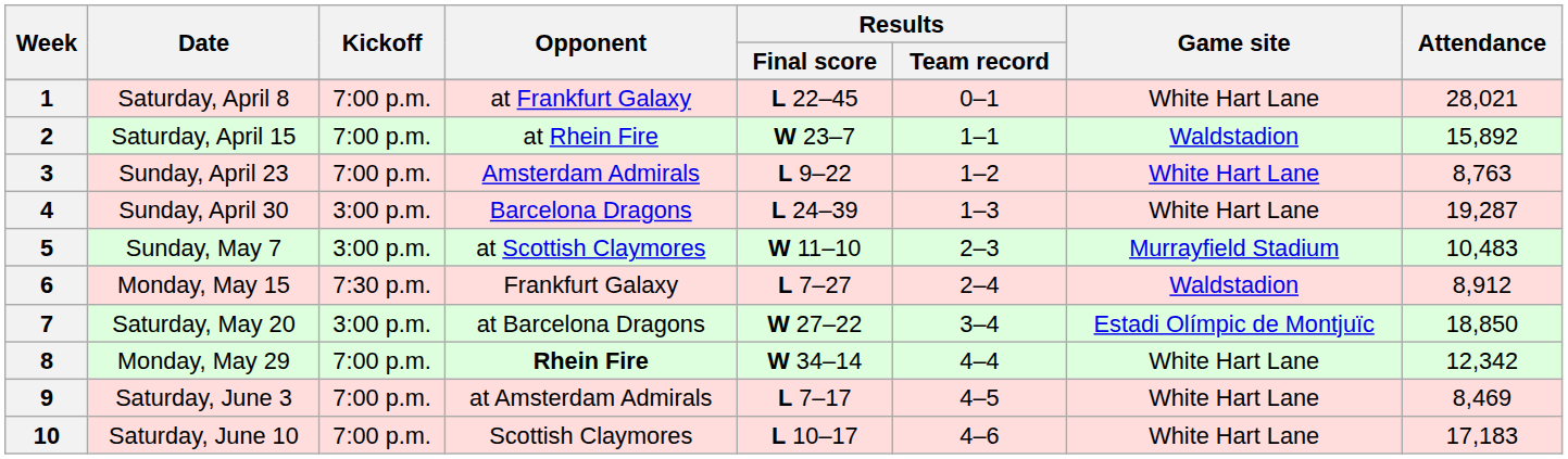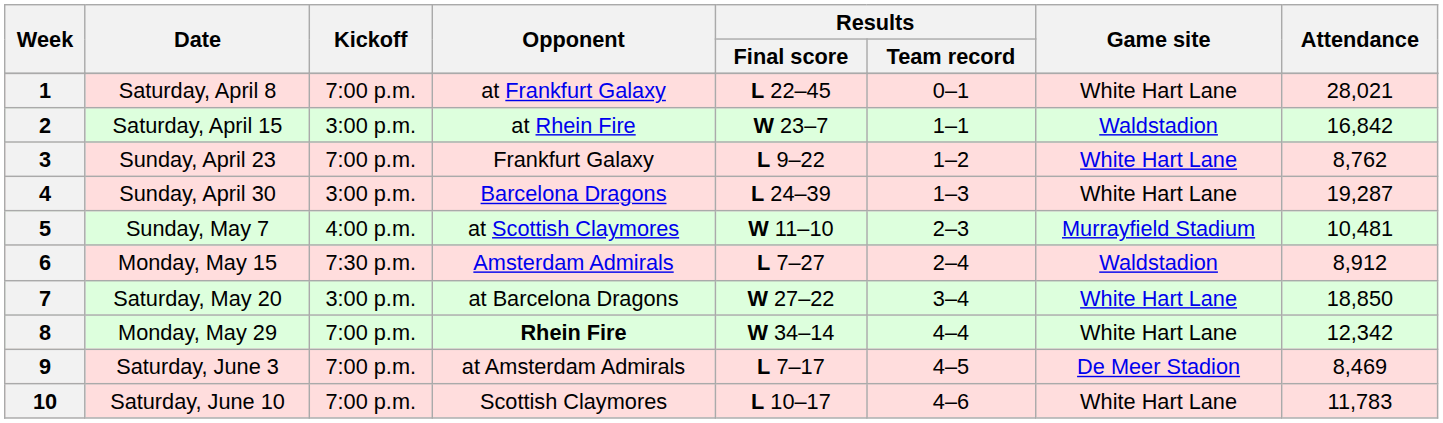 <table class="wikitable" style="font-size:95%; text-align:center; width:66em">
 <tr>
 <th rowspan="2">Week</th>
 <th rowspan="2">Date</th>
 <th rowspan="2">Kickoff </th>
 <th rowspan="2">Opponent</th>
 <th colspan="2">Results</th>
 <th rowspan="2">Game site</th>
 <th rowspan="2">Attendance</th>
 </tr>
 <tr>
 <th>Final score</th>
 <th>Team record</th>
 </tr>
 <tr>
 </tr>
 <tr bgcolor="#FFDDDD">
 <th>1</th>
 <td>Saturday, April 8</td>
 <td>7:00 p.m.</td>
 <td>at <a href='#'>Frankfurt Galaxy</a></td>
 <td><strong>L</strong> 22–45</td>
 <td>0–1</td>
 <td>White Hart Lane</td>
 <td>28,021</td>
 </tr>
 <tr bgcolor="#DDFFDD">
 <th>2</th>
 <td>Saturday, April 15</td>
-<td>7:00 p.m.</td>
+<td>3:00 p.m.</td>
 <td>at <a href='#'>Rhein Fire</a></td>
 <td><strong>W</strong> 23–7</td>
 <td>1–1</td>
 <td><a href='#'>Waldstadion</a></td>
-<td>15,892</td>
+<td>16,842</td>
 </tr>
 <tr bgcolor="#FFDDDD">
 <th>3</th>
 <td>Sunday, April 23</td>
 <td>7:00 p.m.</td>
-<td><a href='#'>Amsterdam Admirals</a></td>
+<td>Frankfurt Galaxy</td>
 <td><strong>L</strong> 9–22</td>
 <td>1–2</td>
 <td><a href='#'>White Hart Lane</a></td>
-<td>8,763</td>
+<td>8,762</td>
 </tr>
 <tr bgcolor="#FFDDDD">
 <th>4</th>
 <td>Sunday, April 30</td>
 <td>3:00 p.m.</td>
 <td><a href='#'>Barcelona Dragons</a></td>
 <td><strong>L</strong> 24–39</td>
 <td>1–3</td>
 <td>White Hart Lane</td>
 <td>19,287</td>
 </tr>
 <tr bgcolor="#DDFFDD">
 <th>5</th>
 <td>Sunday, May 7</td>
-<td>3:00 p.m.</td>
+<td>4:00 p.m.</td>
 <td>at <a href='#'>Scottish Claymores</a></td>
 <td><strong>W</strong> 11–10</td>
 <td>2–3</td>
 <td><a href='#'>Murrayfield Stadium</a></td>
-<td>10,483</td>
+<td>10,481</td>
 </tr>
 <tr bgcolor="#FFDDDD">
 <th>6</th>
 <td>Monday, May 15</td>
 <td>7:30 p.m.</td>
-<td>Frankfurt Galaxy</td>
+<td><a href='#'>Amsterdam Admirals</a></td>
 <td><strong>L</strong> 7–27</td>
 <td>2–4</td>
 <td><a href='#'>Waldstadion</a></td>
 <td>8,912</td>
 </tr>
 <tr bgcolor="#DDFFDD">
 <th>7</th>
 <td>Saturday, May 20</td>
 <td>3:00 p.m.</td>
 <td>at Barcelona Dragons</td>
 <td><strong>W</strong> 27–22</td>
 <td>3–4</td>
-<td><a href='#'>Estadi Olímpic de Montjuïc</a></td>
+<td><a href='#'>White Hart Lane</a></td>
 <td>18,850</td>
 </tr>
 <tr bgcolor="#DDFFDD">
 <th>8</th>
 <td>Monday, May 29</td>
 <td>7:00 p.m.</td>
 <td><strong>Rhein Fire</strong></td>
 <td><strong>W</strong> 34–14</td>
 <td>4–4</td>
 <td>White Hart Lane</td>
 <td>12,342</td>
 </tr>
 <tr bgcolor="#FFDDDD">
 <th>9</th>
 <td>Saturday, June 3</td>
 <td>7:00 p.m.</td>
 <td>at Amsterdam Admirals</td>
 <td><strong>L</strong> 7–17</td>
 <td>4–5</td>
-<td>White Hart Lane</td>
+<td><a href='#'>De Meer Stadion</a></td>
 <td>8,469</td>
 </tr>
 <tr bgcolor="#FFDDDD">
 <th>10</th>
 <td>Saturday, June 10</td>
 <td>7:00 p.m.</td>
 <td>Scottish Claymores</td>
 <td><strong>L</strong> 10–17</td>
 <td>4–6</td>
 <td>White Hart Lane</td>
-<td>17,183</td>
+<td>11,783</td>
 </tr>
 </table>
